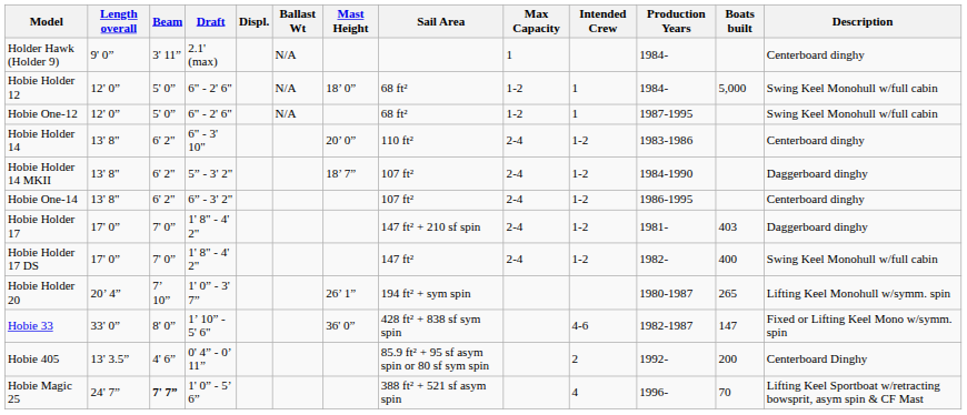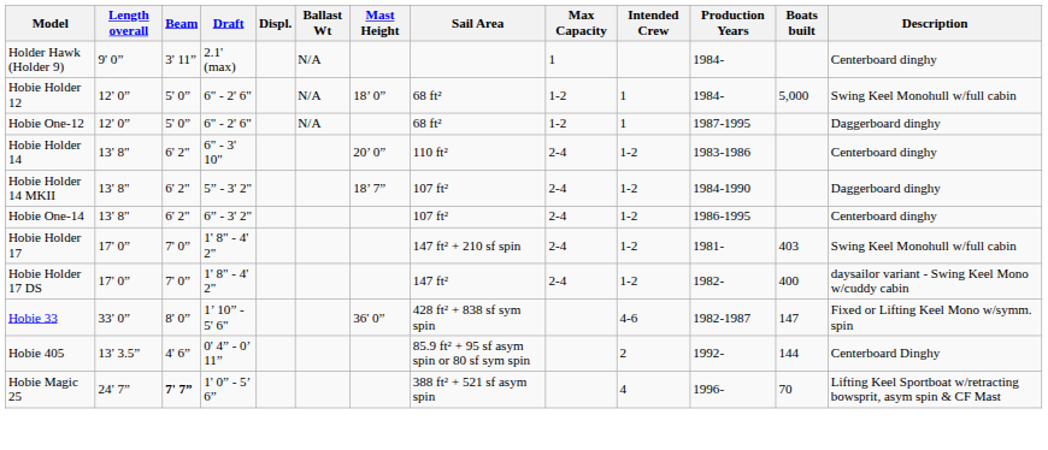 <table class=wikitable align=center>
 <tr>
 <th>Model</th>
 <th><a href='#'>Length overall</a></th>
 <th><a href='#'>Beam</a></th>
 <th><a href='#'>Draft</a></th>
 <th>Displ.</th>
 <th>Ballast Wt</th>
 <th><a href='#'>Mast</a> Height</th>
 <th>Sail Area</th>
 <th>Max Capacity</th>
 <th>Intended Crew</th>
 <th>Production Years</th>
 <th>Boats built</th>
 <th>Description</th>
 </tr>
 <tr>
 <td>Holder Hawk (Holder 9)</td>
 <td>9' 0”</td>
 <td>3' 11”</td>
 <td>2.1' (max)</td>
 <td></td>
 <td>N/A</td>
 <td></td>
 <td></td>
 <td>1</td>
 <td></td>
 <td>1984-</td>
 <td></td>
 <td>Centerboard dinghy</td>
 </tr>
 <tr>
 <td>Hobie Holder 12</td>
 <td>12' 0”</td>
 <td>5' 0”</td>
 <td>6" - 2' 6"</td>
 <td></td>
 <td>N/A</td>
 <td>18’ 0”</td>
 <td>68 ft²</td>
 <td>1-2</td>
 <td>1</td>
 <td>1984-</td>
 <td>5,000</td>
 <td>Swing Keel Monohull w/full cabin</td>
 </tr>
 <tr>
 <td>Hobie One-12</td>
 <td>12' 0”</td>
 <td>5' 0”</td>
 <td>6" - 2' 6"</td>
 <td></td>
 <td>N/A</td>
 <td></td>
 <td>68 ft²</td>
 <td>1-2</td>
 <td>1</td>
 <td>1987-1995</td>
 <td></td>
-<td>Swing Keel Monohull w/full cabin</td>
+<td>Daggerboard dinghy</td>
 </tr>
 <tr>
 <td>Hobie Holder 14</td>
 <td>13' 8"</td>
 <td>6' 2"</td>
 <td>6" - 3' 10"</td>
 <td></td>
 <td></td>
 <td>20’ 0”</td>
 <td>110 ft²</td>
 <td>2-4</td>
 <td>1-2</td>
 <td>1983-1986</td>
 <td></td>
 <td>Centerboard dinghy</td>
 </tr>
 <tr>
 <td>Hobie Holder 14 MKII</td>
 <td>13' 8"</td>
 <td>6' 2"</td>
 <td>5” - 3' 2"</td>
 <td></td>
 <td></td>
 <td>18’ 7”</td>
 <td>107 ft²</td>
 <td>2-4</td>
 <td>1-2</td>
 <td>1984-1990</td>
 <td></td>
 <td>Daggerboard dinghy</td>
 </tr>
 <tr>
 <td>Hobie One-14</td>
 <td>13' 8"</td>
 <td>6' 2"</td>
 <td>6” - 3' 2"</td>
 <td></td>
 <td></td>
 <td></td>
 <td>107 ft²</td>
 <td>2-4</td>
 <td>1-2</td>
 <td>1986-1995</td>
 <td></td>
 <td>Centerboard dinghy</td>
 </tr>
 <tr>
 <td>Hobie Holder 17</td>
 <td>17' 0”</td>
 <td>7' 0”</td>
 <td>1' 8" - 4' 2"</td>
 <td></td>
 <td></td>
 <td></td>
 <td>147 ft² + 210 sf spin</td>
 <td>2-4</td>
 <td>1-2</td>
 <td>1981-</td>
 <td>403</td>
-<td>Daggerboard dinghy</td>
+<td>Swing Keel Monohull w/full cabin</td>
 </tr>
 <tr>
 <td>Hobie Holder 17 DS</td>
 <td>17' 0”</td>
 <td>7' 0”</td>
 <td>1' 8" - 4' 2"</td>
 <td></td>
 <td></td>
 <td></td>
 <td>147 ft²</td>
 <td>2-4</td>
 <td>1-2</td>
 <td>1982-</td>
 <td>400</td>
-<td>Swing Keel Monohull w/full cabin</td>
-</tr>
-<tr>
-<td>Hobie Holder 20</td>
-<td>20’ 4”</td>
-<td>7’ 10”</td>
-<td>1' 0” - 3' 7”</td>
-<td></td>
-<td></td>
-<td>26’ 1”</td>
-<td>194 ft² + sym spin</td>
-<td></td>
-<td></td>
-<td>1980-1987</td>
-<td>265</td>
-<td>Lifting Keel Monohull w/symm. spin</td>
+<td>daysailor variant - Swing Keel Mono w/cuddy cabin</td>
 </tr>
 <tr>
 <td><a href='#'>Hobie 33</a></td>
 <td>33' 0”</td>
 <td>8' 0”</td>
 <td>1’ 10” - 5' 6"</td>
 <td></td>
 <td></td>
 <td>36' 0”</td>
 <td>428 ft² + 838 sf sym spin</td>
 <td></td>
 <td>4-6</td>
 <td>1982-1987</td>
 <td>147</td>
 <td>Fixed or Lifting Keel Mono w/symm. spin</td>
 </tr>
 <tr>
 <td>Hobie 405</td>
 <td>13' 3.5”</td>
 <td>4' 6”</td>
 <td>0' 4” - 0’ 11”</td>
 <td></td>
 <td></td>
 <td></td>
 <td>85.9 ft² +  95 sf asym spin or 80 sf sym spin</td>
 <td></td>
 <td>2</td>
 <td>1992-</td>
-<td>200</td>
+<td>144</td>
 <td>Centerboard Dinghy</td>
 </tr>
 <tr>
 <td>Hobie Magic 25</td>
 <td>24' 7”</td>
 <td><strong>7' 7”</strong></td>
 <td>1' 0” - 5’ 6”</td>
 <td></td>
 <td></td>
 <td></td>
 <td>388 ft² + 521 sf asym spin</td>
 <td></td>
 <td>4</td>
 <td>1996-</td>
 <td>70</td>
 <td>Lifting Keel Sportboat w/retracting bowsprit, asym spin & CF Mast</td>
 </tr>
 </table>
